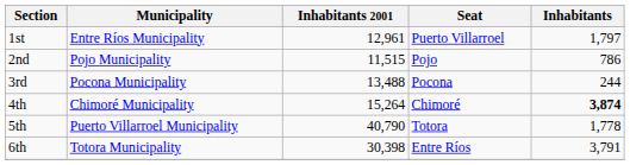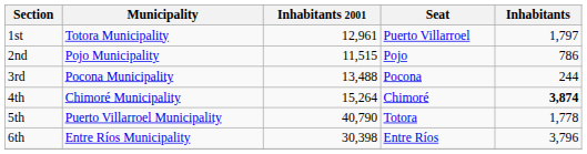 <table class="wikitable" border="1" style="width:45%;" border="1">
 <tr bgcolor=silver>
 <th><strong>Section</strong></th>
 <th><strong>Municipality</strong></th>
 <th><strong>Inhabitants <small> 2001 </small>  </strong></th>
 <th><strong>Seat</strong></th>
 <th><strong>Inhabitants</strong></th>
 </tr>
 <tr>
 <td>1st</td>
-<td><a href='#'>Entre Ríos Municipality</a></td>
+<td><a href='#'>Totora Municipality</a></td>
 <td align="right">12,961</td>
 <td><a href='#'>Puerto Villarroel</a></td>
 <td align="right">1,797</td>
 </tr>
 <tr>
 <td>2nd</td>
 <td><a href='#'>Pojo Municipality</a></td>
 <td align="right">11,515</td>
 <td><a href='#'>Pojo</a></td>
 <td align="right">786</td>
 </tr>
 <tr>
 <td>3rd</td>
 <td><a href='#'>Pocona Municipality</a></td>
 <td align="right">13,488</td>
 <td><a href='#'>Pocona</a></td>
 <td align="right">244</td>
 </tr>
 <tr>
 <td>4th</td>
 <td><a href='#'>Chimoré Municipality</a></td>
 <td align="right">15,264</td>
 <td><a href='#'>Chimoré</a></td>
 <td align="right"><strong>3,874</strong></td>
 </tr>
 <tr>
 <td>5th</td>
 <td><a href='#'>Puerto Villarroel Municipality</a></td>
 <td align="right">40,790</td>
 <td><a href='#'>Totora</a></td>
 <td align="right">1,778</td>
 </tr>
 <tr>
 <td>6th</td>
-<td><a href='#'>Totora Municipality</a></td>
+<td><a href='#'>Entre Ríos Municipality</a></td>
 <td align="right">30,398</td>
 <td><a href='#'>Entre Ríos</a></td>
-<td align="right">3,791</td>
+<td align="right">3,796</td>
 </tr>
 <tr>
 </tr>
 </table>
